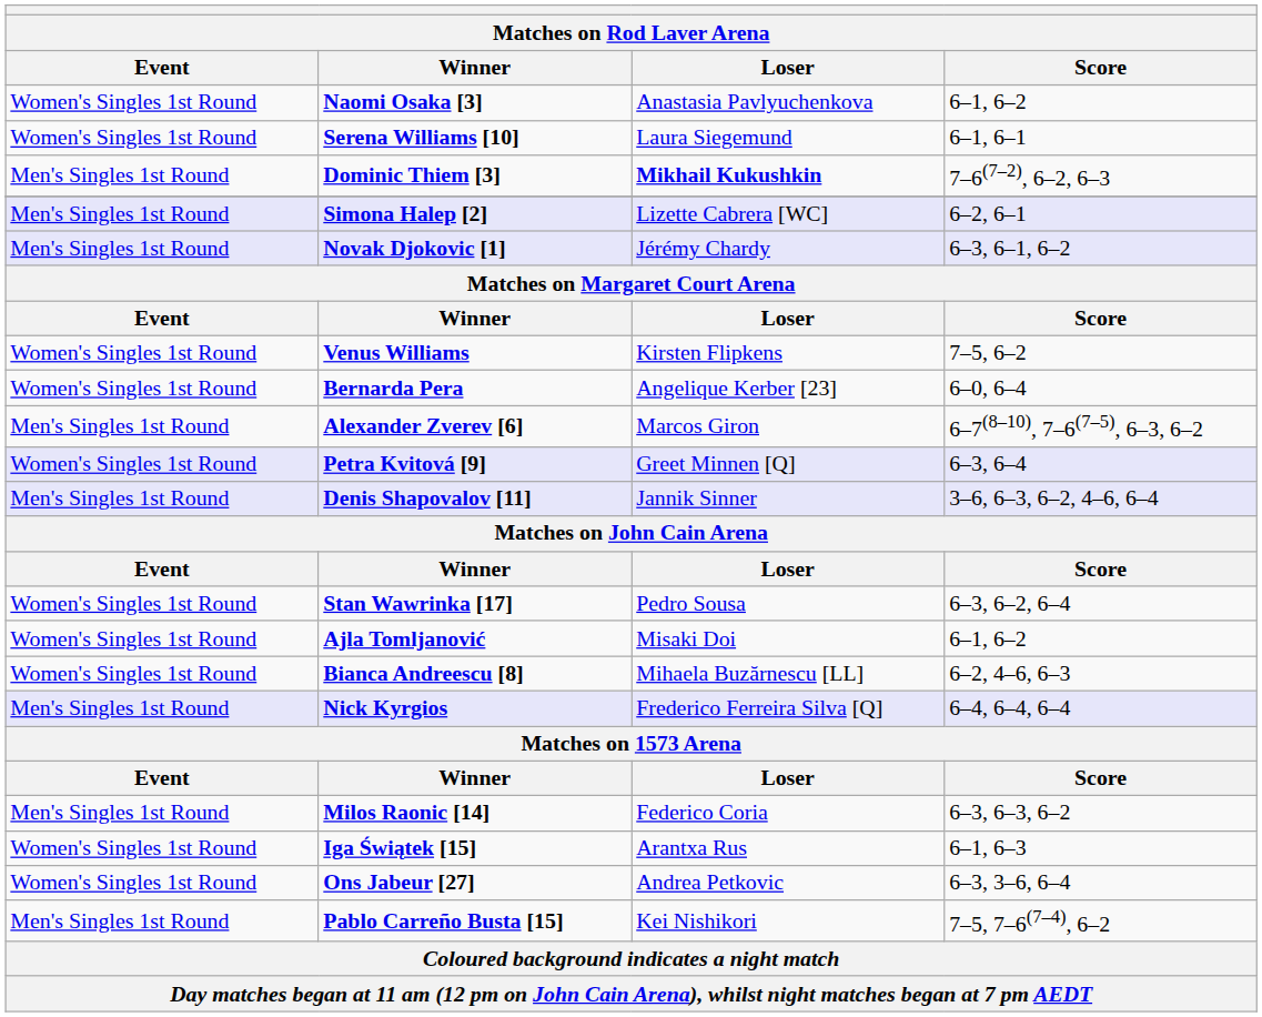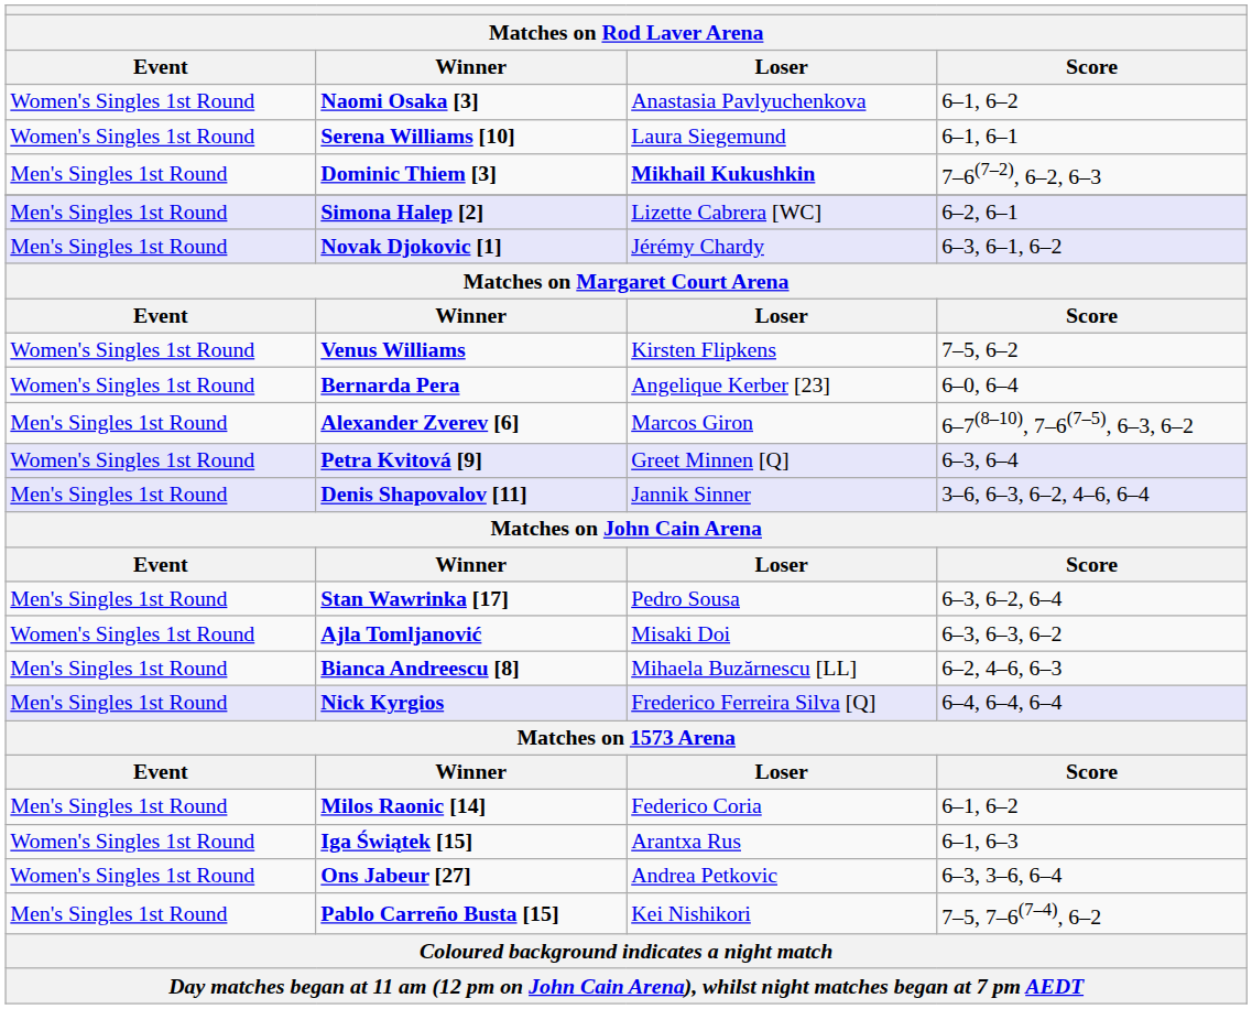 <table class="wikitable collapsible uncollapsed" style="margin:auto;">
 <tr>
 <th colspan=4></th>
 </tr>
 <tr>
 <th colspan=4><strong>Matches on <a href='#'>Rod Laver Arena</a></strong></th>
 </tr>
 <tr>
 <th style="width:220px;">Event</th>
 <th style="width:220px;">Winner</th>
 <th style="width:220px;">Loser</th>
 <th style="width:220px;">Score</th>
 </tr>
 <tr>
 <td><a href='#'>Women's Singles 1st Round</a></td>
 <td> <strong><a href='#'>Naomi Osaka</a> [3]</strong></td>
 <td> <a href='#'>Anastasia Pavlyuchenkova</a></td>
 <td>6–1, 6–2</td>
 </tr>
 <tr>
 <td><a href='#'>Women's Singles 1st Round</a></td>
 <td> <strong><a href='#'>Serena Williams</a> [10]</strong></td>
 <td> <a href='#'>Laura Siegemund</a></td>
 <td>6–1, 6–1</td>
 </tr>
 <tr>
 <td><a href='#'>Men's Singles 1st Round</a></td>
 <td> <strong><a href='#'>Dominic Thiem</a> [3]</strong></td>
 <td><strong> <a href='#'>Mikhail Kukushkin</a></strong></td>
 <td>7–6<sup>(7–2)</sup>, 6–2, 6–3</td>
 </tr>
 <tr>
 </tr>
 <tr bgcolor=lavender>
 <td><a href='#'>Men's Singles 1st Round</a></td>
 <td> <strong><a href='#'>Simona Halep</a> [2]</strong></td>
 <td> <a href='#'>Lizette Cabrera</a> [WC]</td>
 <td>6–2, 6–1</td>
 </tr>
 <tr bgcolor=lavender>
 <td><a href='#'>Men's Singles 1st Round</a></td>
 <td> <strong><a href='#'>Novak Djokovic</a> [1]</strong></td>
 <td> <a href='#'>Jérémy Chardy</a></td>
 <td>6–3, 6–1, 6–2</td>
 </tr>
 <tr>
 <th colspan=4><strong>Matches on <a href='#'>Margaret Court Arena</a></strong></th>
 </tr>
 <tr>
 <th style="width:220px;">Event</th>
 <th style="width:220px;">Winner</th>
 <th style="width:220px;">Loser</th>
 <th style="width:220px;">Score</th>
 </tr>
 <tr>
 <td><a href='#'>Women's Singles 1st Round</a></td>
 <td> <strong><a href='#'>Venus Williams</a></strong></td>
 <td> <a href='#'>Kirsten Flipkens</a></td>
 <td>7–5, 6–2</td>
 </tr>
 <tr>
 <td><a href='#'>Women's Singles 1st Round</a></td>
 <td> <strong><a href='#'>Bernarda Pera</a></strong></td>
 <td> <a href='#'>Angelique Kerber</a> [23]</td>
 <td>6–0, 6–4</td>
 </tr>
 <tr>
 <td><a href='#'>Men's Singles 1st Round</a></td>
 <td> <strong><a href='#'>Alexander Zverev</a> [6]</strong></td>
 <td> <a href='#'>Marcos Giron</a></td>
 <td>6–7<sup>(8–10)</sup>, 7–6<sup>(7–5)</sup>, 6–3, 6–2</td>
 </tr>
 <tr bgcolor=lavender>
 <td><a href='#'>Women's Singles 1st Round</a></td>
 <td> <strong><a href='#'>Petra Kvitová</a> [9]</strong></td>
 <td> <a href='#'>Greet Minnen</a> [Q]</td>
 <td>6–3, 6–4</td>
 </tr>
 <tr bgcolor=lavender>
 <td><a href='#'>Men's Singles 1st Round</a></td>
 <td> <strong><a href='#'>Denis Shapovalov</a> [11]</strong></td>
 <td> <a href='#'>Jannik Sinner</a></td>
 <td>3–6, 6–3, 6–2, 4–6, 6–4</td>
 </tr>
 <tr>
 <th colspan=4><strong>Matches on <a href='#'>John Cain Arena</a></strong></th>
 </tr>
 <tr>
 <th style="width:220px;">Event</th>
 <th style="width:220px;">Winner</th>
 <th style="width:220px;">Loser</th>
 <th style="width:220px;">Score</th>
 </tr>
 <tr>
-<td><a href='#'>Women's Singles 1st Round</a></td>
+<td><a href='#'>Men's Singles 1st Round</a></td>
 <td> <strong><a href='#'>Stan Wawrinka</a> [17]</strong></td>
 <td> <a href='#'>Pedro Sousa</a></td>
 <td>6–3, 6–2, 6–4</td>
 </tr>
 <tr>
 <td><a href='#'>Women's Singles 1st Round</a></td>
 <td> <strong><a href='#'>Ajla Tomljanović</a></strong></td>
 <td> <a href='#'>Misaki Doi</a></td>
-<td>6–1, 6–2</td>
+<td>6–3, 6–3, 6–2</td>
 </tr>
 <tr>
-<td><a href='#'>Women's Singles 1st Round</a></td>
+<td><a href='#'>Men's Singles 1st Round</a></td>
 <td> <strong><a href='#'>Bianca Andreescu</a> [8]</strong></td>
 <td> <a href='#'>Mihaela Buzărnescu</a> [LL]</td>
 <td>6–2, 4–6, 6–3</td>
 </tr>
 <tr bgcolor=lavender>
 <td><a href='#'>Men's Singles 1st Round</a></td>
 <td> <strong><a href='#'>Nick Kyrgios</a></strong></td>
 <td> <a href='#'>Frederico Ferreira Silva</a> [Q]</td>
 <td>6–4, 6–4, 6–4</td>
 </tr>
 <tr>
 <th colspan=4><strong>Matches on <a href='#'>1573 Arena</a></strong></th>
 </tr>
 <tr>
 <th style="width:220px;">Event</th>
 <th style="width:220px;">Winner</th>
 <th style="width:220px;">Loser</th>
 <th style="width:220px;">Score</th>
 </tr>
 <tr>
 <td><a href='#'>Men's Singles 1st Round</a></td>
 <td> <strong><a href='#'>Milos Raonic</a> [14]</strong></td>
 <td> <a href='#'>Federico Coria</a></td>
-<td>6–3, 6–3, 6–2</td>
+<td>6–1, 6–2</td>
 </tr>
 <tr>
 <td><a href='#'>Women's Singles 1st Round</a></td>
 <td> <strong><a href='#'>Iga Świątek</a> [15]</strong></td>
 <td> <a href='#'>Arantxa Rus</a></td>
 <td>6–1, 6–3</td>
 </tr>
 <tr>
 <td><a href='#'>Women's Singles 1st Round</a></td>
 <td> <strong><a href='#'>Ons Jabeur</a> [27]</strong></td>
 <td> <a href='#'>Andrea Petkovic</a></td>
 <td>6–3, 3–6, 6–4</td>
 </tr>
 <tr>
 <td><a href='#'>Men's Singles 1st Round</a></td>
 <td> <strong><a href='#'>Pablo Carreño Busta</a> [15]</strong></td>
 <td> <a href='#'>Kei Nishikori</a></td>
 <td>7–5, 7–6<sup>(7–4)</sup>, 6–2</td>
 </tr>
 <tr>
 <th colspan=4><em>Coloured background indicates a night match</em></th>
 </tr>
 <tr>
 <th colspan=4><em>Day matches began at 11 am (12 pm on <a href='#'>John Cain Arena</a>), whilst night matches began at 7 pm <a href='#'>AEDT</a></em></th>
 </tr>
 </table>
